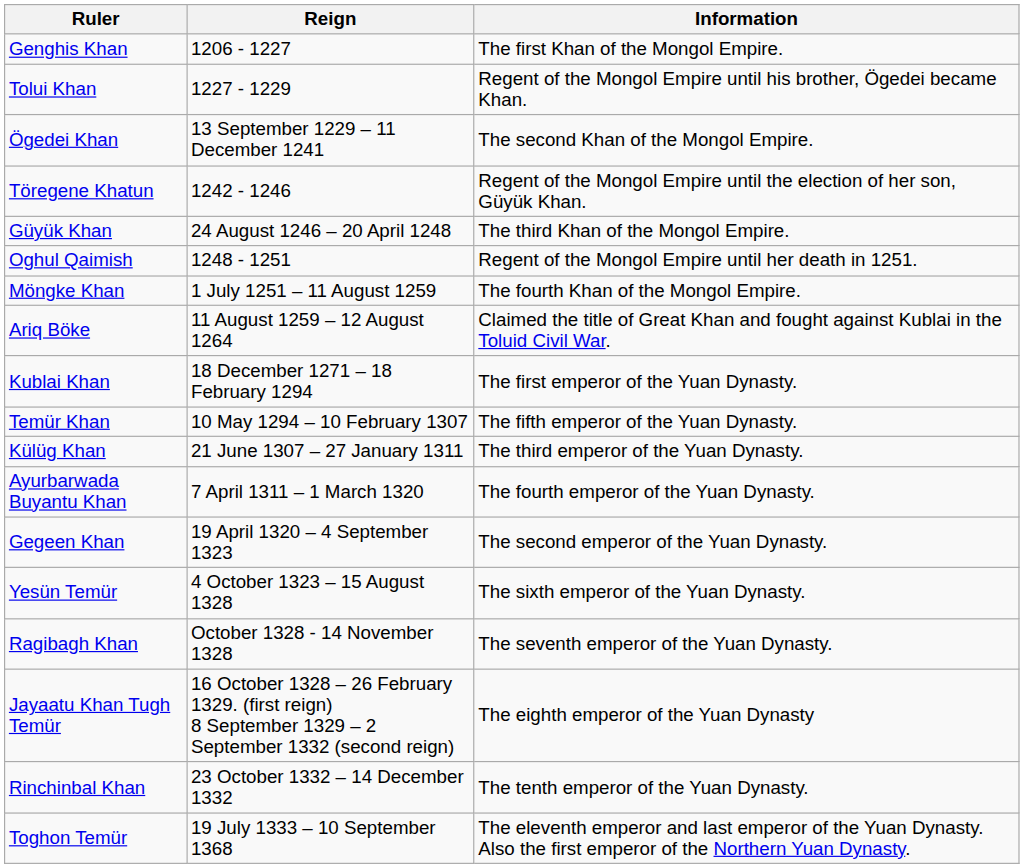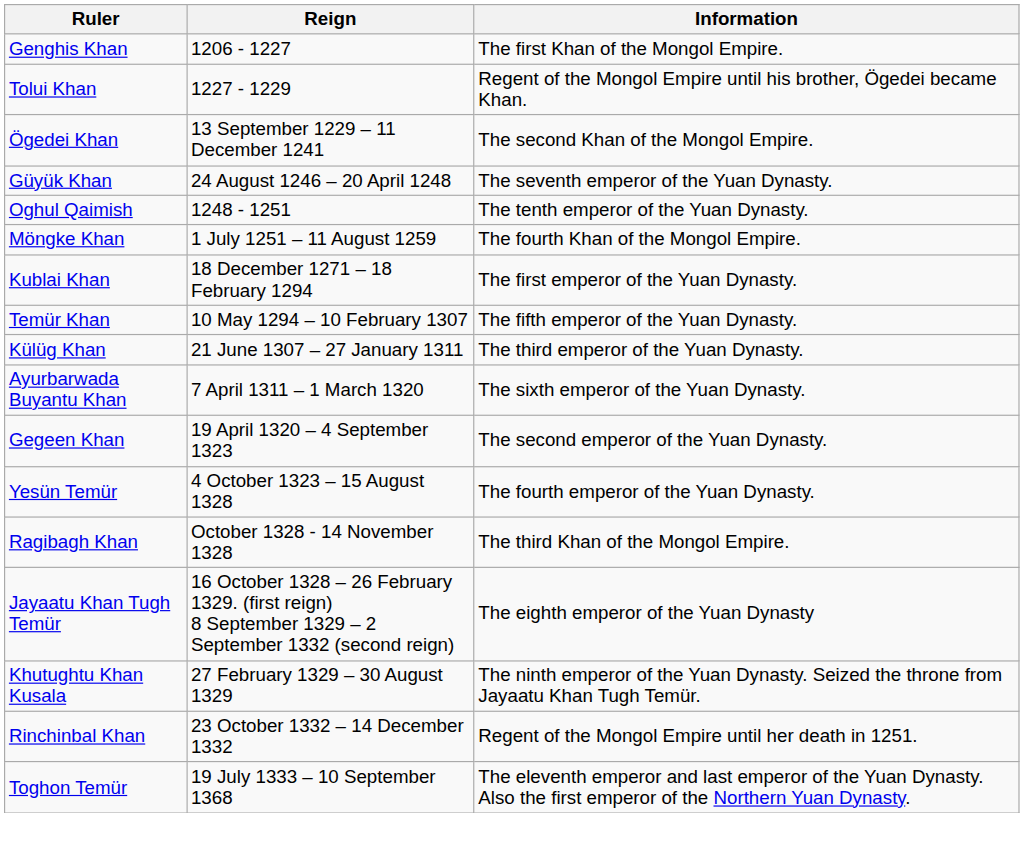 <table class="wikitable">
 <tr>
 <th>Ruler</th>
 <th>Reign</th>
 <th>Information</th>
 </tr>
 <tr>
 <td><a href='#'>Genghis Khan</a></td>
 <td>1206 - 1227</td>
 <td>The first Khan of the Mongol Empire.</td>
 </tr>
 <tr>
 <td><a href='#'>Tolui Khan</a></td>
 <td>1227 - 1229</td>
 <td>Regent of the Mongol Empire until his brother, Ögedei became Khan.</td>
 </tr>
 <tr>
 <td><a href='#'>Ögedei Khan</a></td>
 <td>13 September 1229 – 11 December 1241</td>
 <td>The second Khan of the Mongol Empire.</td>
 </tr>
 <tr>
-<td><a href='#'>Töregene Khatun</a></td>
-<td>1242 - 1246</td>
-<td>Regent of the Mongol Empire until the election of her son, Güyük Khan.</td>
-</tr>
-<tr>
 <td><a href='#'>Güyük Khan</a></td>
 <td>24 August 1246 – 20 April 1248</td>
-<td>The third Khan of the Mongol Empire.</td>
+<td>The seventh emperor of the Yuan Dynasty.</td>
 </tr>
 <tr>
 <td><a href='#'>Oghul Qaimish</a></td>
 <td>1248 - 1251</td>
-<td>Regent of the Mongol Empire until her death in 1251.</td>
+<td>The tenth emperor of the Yuan Dynasty.</td>
 </tr>
 <tr>
 <td><a href='#'>Möngke Khan</a></td>
 <td>1 July 1251 – 11 August 1259</td>
 <td>The fourth Khan of the Mongol Empire.</td>
-</tr>
-<tr>
-<td><a href='#'>Ariq Böke</a></td>
-<td>11 August 1259 – 12 August 1264</td>
-<td>Claimed the title of Great Khan and fought against Kublai in the <a href='#'>Toluid Civil War</a>.</td>
 </tr>
 <tr>
 <td><a href='#'>Kublai Khan</a></td>
 <td>18 December 1271 – 18 February 1294</td>
 <td>The first emperor of the Yuan Dynasty.</td>
 </tr>
 <tr>
 <td><a href='#'>Temür Khan</a></td>
 <td>10 May 1294 – 10 February 1307</td>
 <td>The fifth emperor of the Yuan Dynasty.</td>
 </tr>
 <tr>
 <td><a href='#'>Külüg Khan</a></td>
 <td>21 June 1307 – 27 January 1311</td>
 <td>The third emperor of the Yuan Dynasty.</td>
 </tr>
 <tr>
 <td><a href='#'>Ayurbarwada Buyantu Khan</a></td>
 <td>7 April 1311 – 1 March 1320</td>
-<td>The fourth emperor of the Yuan Dynasty.</td>
+<td>The sixth emperor of the Yuan Dynasty.</td>
 </tr>
 <tr>
 <td><a href='#'>Gegeen Khan</a></td>
 <td>19 April 1320 – 4 September 1323</td>
 <td>The second emperor of the Yuan Dynasty.</td>
 </tr>
 <tr>
 <td><a href='#'>Yesün Temür</a></td>
 <td>4 October 1323 – 15 August 1328</td>
-<td>The sixth emperor of the Yuan Dynasty.</td>
+<td>The fourth emperor of the Yuan Dynasty.</td>
 </tr>
 <tr>
 <td><a href='#'>Ragibagh Khan</a></td>
 <td>October 1328 - 14 November 1328</td>
-<td>The seventh emperor of the Yuan Dynasty.</td>
+<td>The third Khan of the Mongol Empire.</td>
 </tr>
 <tr>
 <td><a href='#'>Jayaatu Khan Tugh Temür</a></td>
 <td>16 October 1328 – 26 February 1329. (first reign)<br>8 September 1329 – 2 September 1332 (second reign)</td>
 <td>The eighth emperor of the Yuan Dynasty</td>
 </tr>
 <tr>
+<td><a href='#'>Khutughtu Khan Kusala</a></td>
+<td>27 February 1329 – 30 August 1329</td>
+<td>The ninth emperor of the Yuan Dynasty. Seized the throne from Jayaatu Khan Tugh Temür.</td>
+</tr>
+<tr>
 <td><a href='#'>Rinchinbal Khan</a></td>
 <td>23 October 1332 – 14 December 1332</td>
-<td>The tenth emperor of the Yuan Dynasty.</td>
+<td>Regent of the Mongol Empire until her death in 1251.</td>
 </tr>
 <tr>
 <td><a href='#'>Toghon Temür</a></td>
 <td>19 July 1333 – 10 September 1368</td>
 <td>The eleventh emperor and last emperor of the Yuan Dynasty. Also the first emperor of the <a href='#'>Northern Yuan Dynasty</a>.</td>
 </tr>
 </table>
